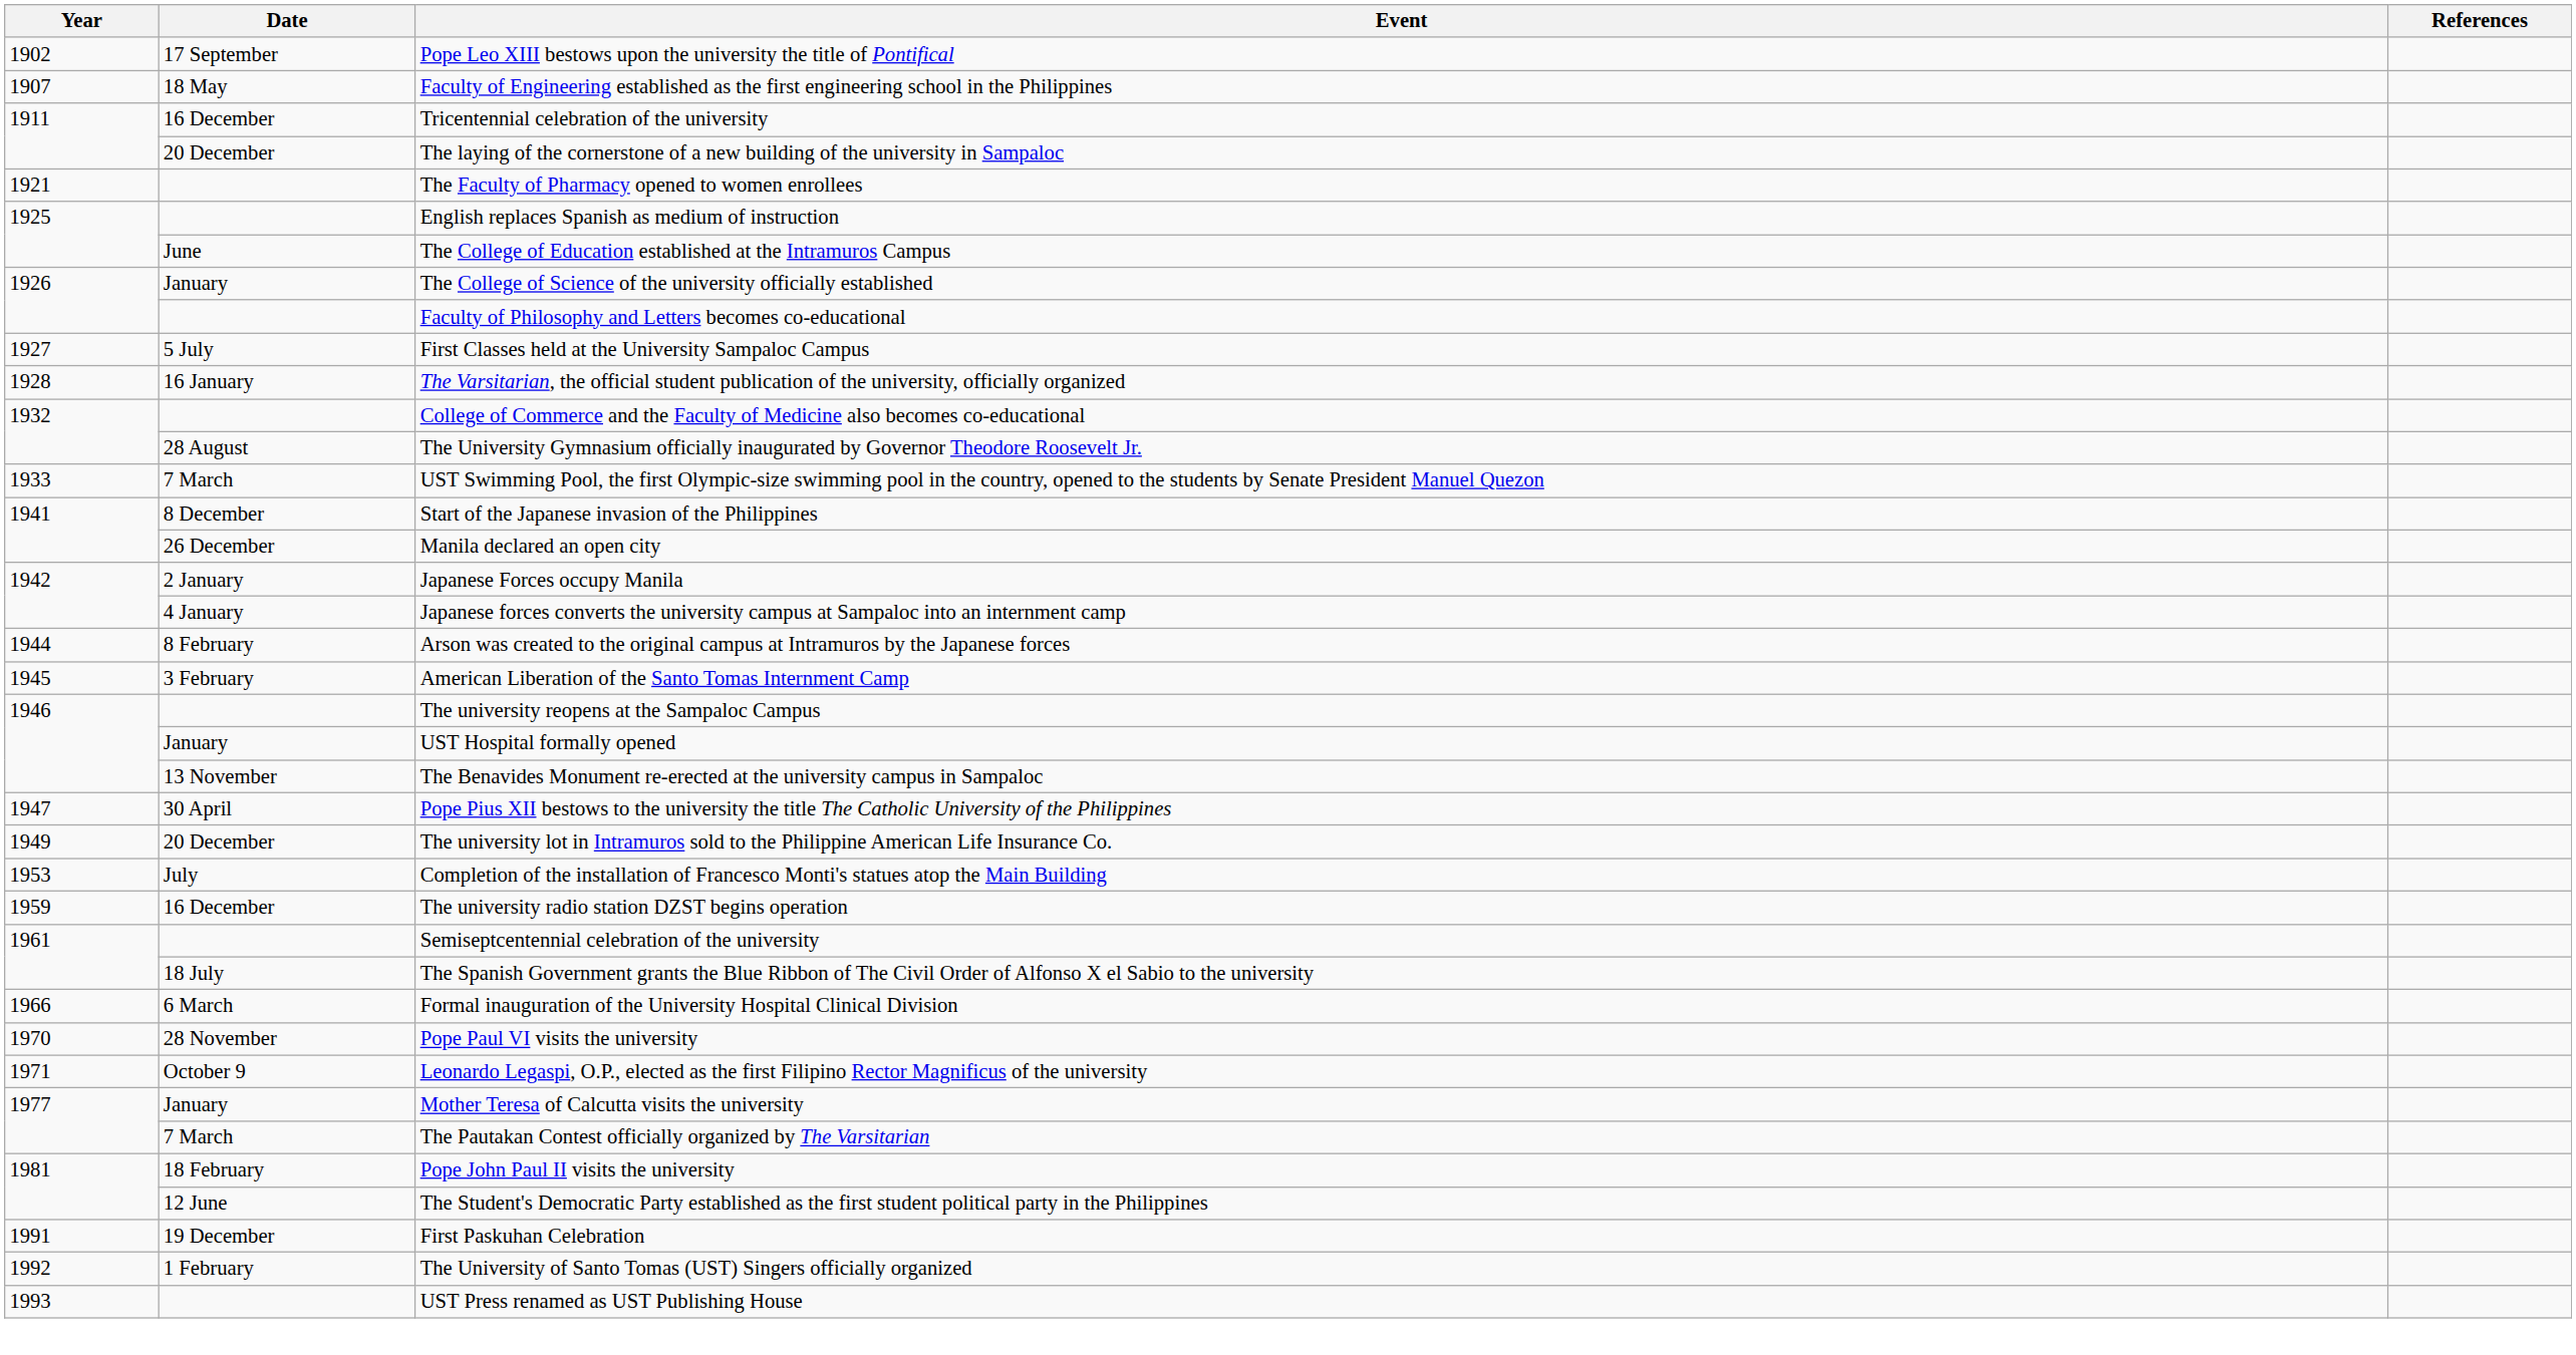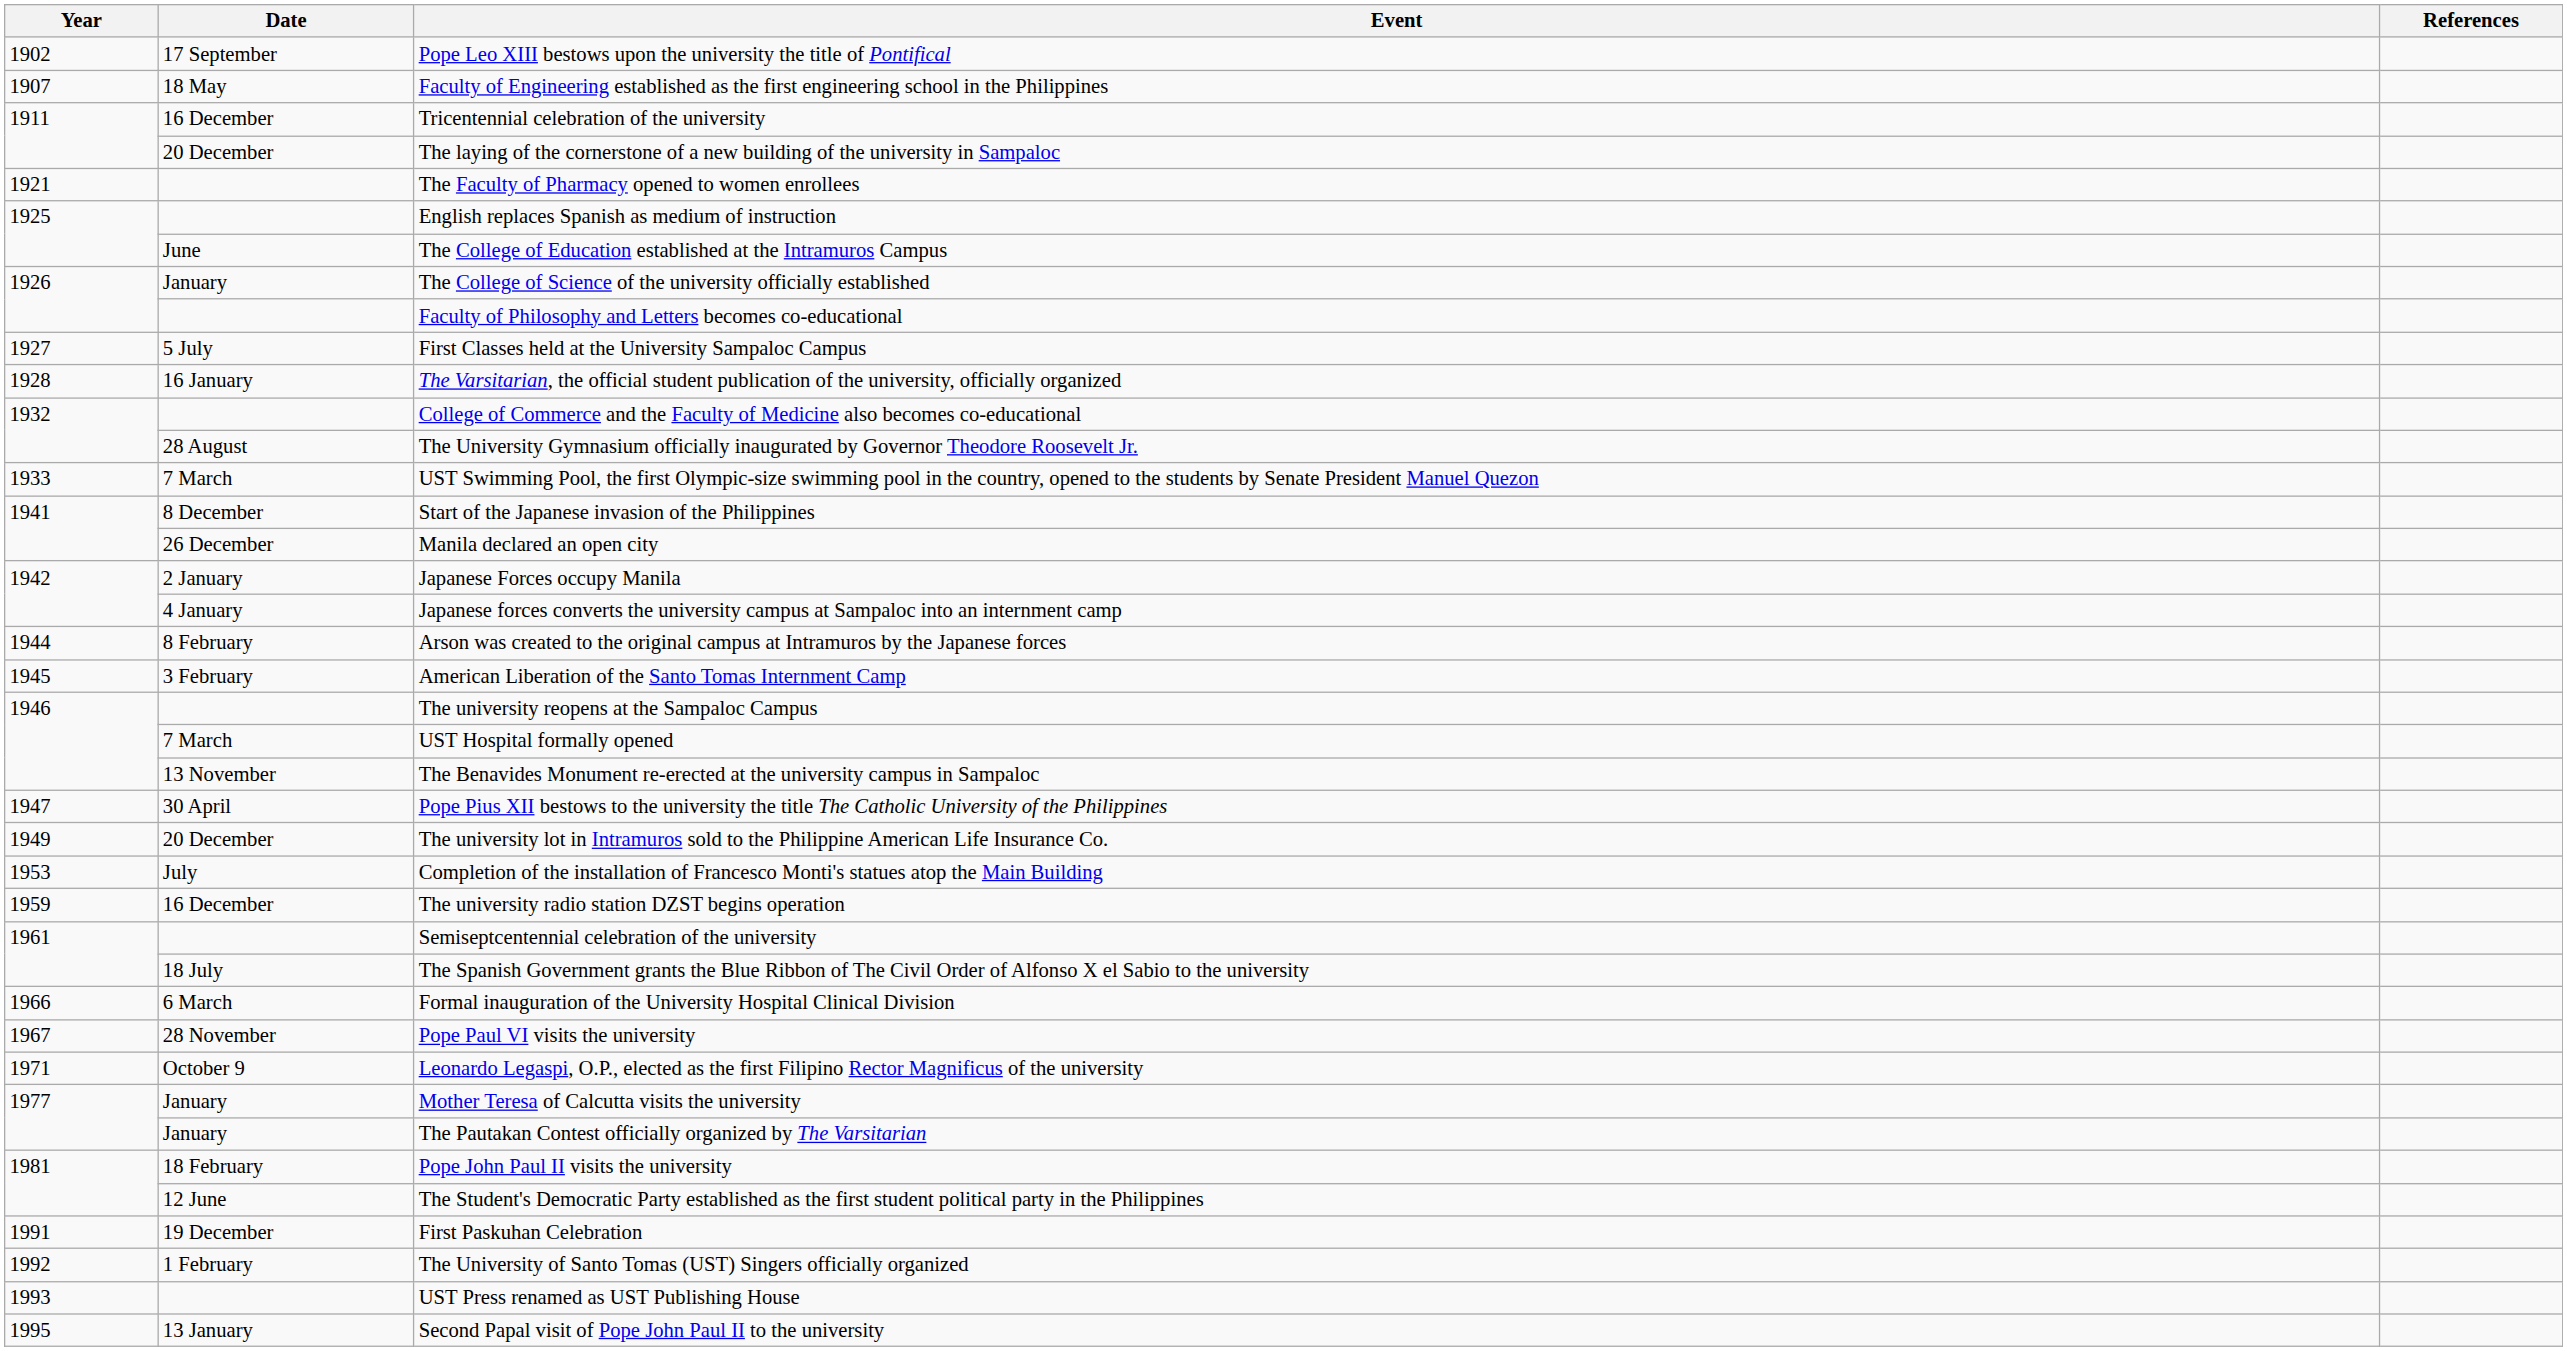 <table class="wikitable" width="100%">
 <tr>
 <th style="width:6%">Year</th>
 <th style="width:10%">Date</th>
 <th>Event</th>
 <th>References</th>
 </tr>
 <tr>
 <td>1902</td>
 <td>17 September</td>
 <td><a href='#'>Pope Leo XIII</a> bestows upon the university the title of <a href='#'><em>Pontifical</em></a></td>
 <td></td>
 </tr>
 <tr>
 <td>1907</td>
 <td>18 May</td>
 <td><a href='#'>Faculty of Engineering</a> established as the first engineering school in the Philippines</td>
 <td></td>
 </tr>
 <tr>
 <td rowspan="2" valign="top">1911</td>
 <td>16 December</td>
 <td>Tricentennial celebration of the university</td>
 <td></td>
 </tr>
 <tr>
 <td>20 December</td>
 <td>The laying of the cornerstone of a new building of the university in <a href='#'>Sampaloc</a></td>
 <td></td>
 </tr>
 <tr>
 <td>1921</td>
 <td></td>
 <td>The <a href='#'>Faculty of Pharmacy</a> opened to women enrollees</td>
 <td></td>
 </tr>
 <tr>
 <td rowspan="2" valign="top">1925</td>
 <td></td>
 <td>English replaces Spanish as medium of instruction</td>
 <td></td>
 </tr>
 <tr>
 <td>June</td>
 <td>The <a href='#'>College of Education</a> established at the <a href='#'>Intramuros</a> Campus</td>
 <td></td>
 </tr>
 <tr>
 <td rowspan="2" valign="top">1926</td>
 <td>January</td>
 <td>The <a href='#'>College of Science</a> of the university officially established</td>
 <td></td>
 </tr>
 <tr>
 <td></td>
 <td><a href='#'>Faculty of Philosophy and Letters</a> becomes co-educational</td>
 <td></td>
 </tr>
 <tr>
 <td>1927</td>
 <td>5 July</td>
 <td>First Classes held at the University Sampaloc Campus</td>
 <td></td>
 </tr>
 <tr>
 <td>1928</td>
 <td>16 January</td>
 <td><em><a href='#'>The Varsitarian</a></em>, the official student publication of the university, officially organized</td>
 <td></td>
 </tr>
 <tr>
 <td rowspan="2" valign="top">1932</td>
 <td></td>
 <td><a href='#'>College of Commerce</a> and the <a href='#'>Faculty of Medicine</a> also becomes co-educational</td>
 <td></td>
 </tr>
 <tr>
 <td>28 August</td>
 <td>The University Gymnasium officially inaugurated by Governor <a href='#'>Theodore Roosevelt Jr.</a></td>
 <td></td>
 </tr>
 <tr>
 <td>1933</td>
 <td>7 March</td>
 <td>UST Swimming Pool, the first Olympic-size swimming pool in the country, opened to the students by Senate President <a href='#'>Manuel Quezon</a></td>
 <td></td>
 </tr>
 <tr>
 <td rowspan="2" valign="top">1941</td>
 <td>8 December</td>
 <td>Start of the Japanese invasion of the Philippines</td>
 <td></td>
 </tr>
 <tr>
 <td>26 December</td>
 <td>Manila declared an open city</td>
 <td></td>
 </tr>
 <tr>
 <td rowspan="2" valign="top">1942</td>
 <td>2 January</td>
 <td>Japanese Forces occupy Manila</td>
 <td></td>
 </tr>
 <tr>
 <td>4 January</td>
 <td>Japanese forces converts the university campus at Sampaloc into an internment camp</td>
 <td></td>
 </tr>
 <tr>
 <td>1944</td>
 <td>8 February</td>
 <td>Arson was created to the original campus at Intramuros by the Japanese forces</td>
 <td></td>
 </tr>
 <tr>
 <td>1945</td>
 <td>3 February</td>
 <td>American Liberation of the <a href='#'>Santo Tomas Internment Camp</a></td>
 <td></td>
 </tr>
 <tr>
 <td rowspan="3" valign="top">1946</td>
 <td></td>
 <td>The university reopens at the Sampaloc Campus</td>
 <td></td>
 </tr>
 <tr>
-<td>January</td>
+<td>7 March</td>
 <td>UST Hospital formally opened</td>
 <td></td>
 </tr>
 <tr>
 <td>13 November</td>
 <td>The Benavides Monument re-erected at the university campus in Sampaloc</td>
 <td></td>
 </tr>
 <tr>
 <td>1947</td>
 <td>30 April</td>
 <td><a href='#'>Pope Pius XII</a> bestows to the university the title <em>The Catholic University of the Philippines</em></td>
 <td></td>
 </tr>
 <tr>
 <td>1949</td>
 <td>20 December</td>
 <td>The university lot in <a href='#'>Intramuros</a> sold to the Philippine American Life Insurance Co.</td>
 <td></td>
 </tr>
 <tr>
 <td>1953</td>
 <td>July</td>
 <td>Completion of the installation of Francesco Monti's statues atop the <a href='#'>Main Building</a></td>
 <td></td>
 </tr>
 <tr>
 <td>1959</td>
 <td>16 December</td>
 <td>The university radio station DZST begins operation</td>
 <td></td>
 </tr>
 <tr>
 <td rowspan="2" valign="top">1961</td>
 <td></td>
 <td>Semiseptcentennial celebration of the university</td>
 <td></td>
 </tr>
 <tr>
 <td>18 July</td>
 <td>The Spanish Government grants the Blue Ribbon of The Civil Order of Alfonso X el Sabio to the university</td>
 <td></td>
 </tr>
 <tr>
 <td>1966</td>
 <td>6 March</td>
 <td>Formal inauguration of the University Hospital Clinical Division</td>
 <td></td>
 </tr>
 <tr>
-<td>1970</td>
+<td>1967</td>
 <td>28 November</td>
 <td><a href='#'>Pope Paul VI</a> visits the university</td>
 <td></td>
 </tr>
 <tr>
 <td>1971</td>
 <td>October 9</td>
 <td><a href='#'>Leonardo Legaspi</a>, O.P., elected as the first Filipino <a href='#'>Rector Magnificus</a> of the university</td>
 <td></td>
 </tr>
 <tr>
 <td rowspan="2" valign="top">1977</td>
 <td>January</td>
 <td><a href='#'>Mother Teresa</a> of Calcutta visits the university</td>
 <td></td>
 </tr>
 <tr>
-<td>7 March</td>
+<td>January</td>
 <td>The Pautakan Contest officially organized by <em><a href='#'>The Varsitarian</a></em></td>
 <td></td>
 </tr>
 <tr>
 <td rowspan="2" valign="top">1981</td>
 <td>18 February</td>
 <td><a href='#'>Pope John Paul II</a> visits the university</td>
 <td></td>
 </tr>
 <tr>
 <td>12 June</td>
 <td>The Student's Democratic Party established as the first student political party in the Philippines</td>
 <td></td>
 </tr>
 <tr>
 <td>1991</td>
 <td>19 December</td>
 <td>First Paskuhan Celebration</td>
 <td></td>
 </tr>
 <tr>
 <td>1992</td>
 <td>1 February</td>
 <td>The University of Santo Tomas (UST) Singers officially organized</td>
 <td></td>
 </tr>
 <tr>
 <td>1993</td>
 <td></td>
 <td>UST Press renamed as UST Publishing House</td>
 <td></td>
 </tr>
+<tr>
+<td>1995</td>
+<td>13 January</td>
+<td>Second Papal visit of <a href='#'>Pope John Paul II</a> to the university</td>
+<td></td>
+</tr>
 </table>
